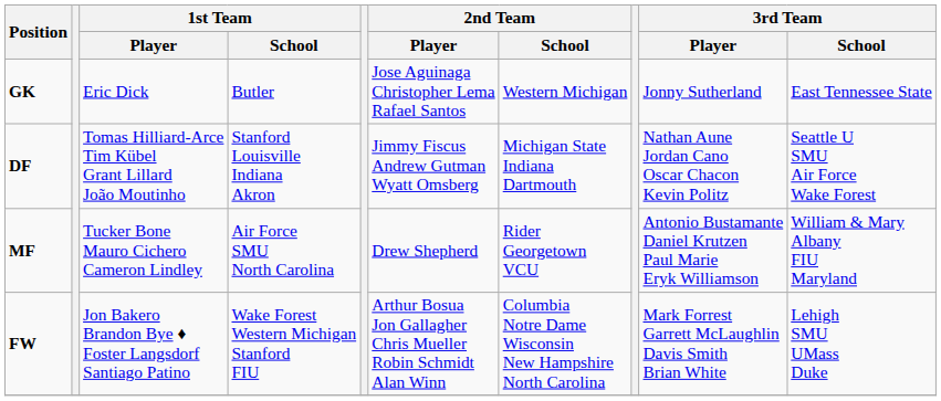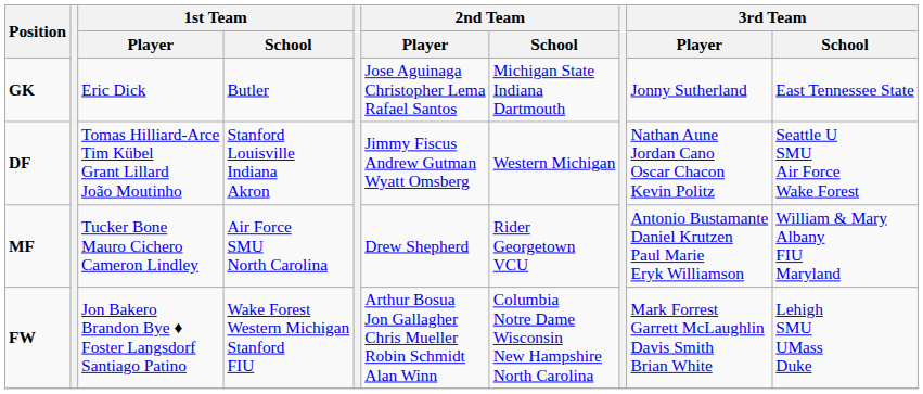 <table class="wikitable" border="1">
 <tr>
 <th rowspan="2">Position</th>
 <th rowspan="6"></th>
 <th colspan="2">1st Team</th>
 <th rowspan="6"></th>
 <th colspan="2">2nd Team</th>
 <th rowspan="6"></th>
 <th colspan="2">3rd Team</th>
 </tr>
 <tr>
 <th>Player</th>
 <th>School</th>
 <th>Player</th>
 <th>School</th>
 <th>Player</th>
 <th>School</th>
 </tr>
 <tr>
 <td><strong>GK</strong></td>
 <td><a href='#'>Eric Dick</a></td>
 <td><a href='#'>Butler</a></td>
 <td><a href='#'>Jose Aguinaga</a><br><a href='#'>Christopher Lema</a><br><a href='#'>Rafael Santos</a></td>
-<td><a href='#'>Western Michigan</a></td>
+<td><a href='#'>Michigan State</a><br><a href='#'>Indiana</a><br><a href='#'>Dartmouth</a></td>
 <td><a href='#'>Jonny Sutherland</a></td>
 <td><a href='#'>East Tennessee State</a></td>
 </tr>
 <tr>
 <td><strong>DF</strong></td>
 <td><a href='#'>Tomas Hilliard-Arce</a><br><a href='#'>Tim Kübel</a><br><a href='#'>Grant Lillard</a><br><a href='#'>João Moutinho</a></td>
 <td><a href='#'>Stanford</a><br><a href='#'>Louisville</a><br><a href='#'>Indiana</a><br><a href='#'>Akron</a></td>
 <td><a href='#'>Jimmy Fiscus</a><br><a href='#'>Andrew Gutman</a><br><a href='#'>Wyatt Omsberg</a></td>
-<td><a href='#'>Michigan State</a><br><a href='#'>Indiana</a><br><a href='#'>Dartmouth</a></td>
+<td><a href='#'>Western Michigan</a></td>
 <td><a href='#'>Nathan Aune</a><br><a href='#'>Jordan Cano</a><br><a href='#'>Oscar Chacon</a><br><a href='#'>Kevin Politz</a></td>
 <td><a href='#'>Seattle U</a><br><a href='#'>SMU</a><br><a href='#'>Air Force</a><br><a href='#'>Wake Forest</a></td>
 </tr>
 <tr>
 <td><strong>MF</strong></td>
 <td><a href='#'>Tucker Bone</a><br><a href='#'>Mauro Cichero</a><br><a href='#'>Cameron Lindley</a></td>
 <td><a href='#'>Air Force</a><br><a href='#'>SMU</a><br><a href='#'>North Carolina</a></td>
 <td><a href='#'>Drew Shepherd</a></td>
 <td><a href='#'>Rider</a><br><a href='#'>Georgetown</a><br><a href='#'>VCU</a></td>
 <td><a href='#'>Antonio Bustamante</a><br><a href='#'>Daniel Krutzen</a><br><a href='#'>Paul Marie</a><br><a href='#'>Eryk Williamson</a></td>
 <td><a href='#'>William & Mary</a><br><a href='#'>Albany</a><br><a href='#'>FIU</a><br><a href='#'>Maryland</a></td>
 </tr>
 <tr>
 <td><strong>FW</strong></td>
 <td><a href='#'>Jon Bakero</a><br><a href='#'>Brandon Bye</a> ♦<br><a href='#'>Foster Langsdorf</a><br><a href='#'>Santiago Patino</a></td>
 <td><a href='#'>Wake Forest</a><br><a href='#'>Western Michigan</a><br><a href='#'>Stanford</a><br><a href='#'>FIU</a></td>
 <td><a href='#'>Arthur Bosua</a><br><a href='#'>Jon Gallagher</a><br><a href='#'>Chris Mueller</a><br><a href='#'>Robin Schmidt</a><br><a href='#'>Alan Winn</a></td>
 <td><a href='#'>Columbia</a><br><a href='#'>Notre Dame</a><br><a href='#'>Wisconsin</a><br><a href='#'>New Hampshire</a><br><a href='#'>North Carolina</a></td>
 <td><a href='#'>Mark Forrest</a><br><a href='#'>Garrett McLaughlin</a><br><a href='#'>Davis Smith</a><br><a href='#'>Brian White</a></td>
 <td><a href='#'>Lehigh</a><br><a href='#'>SMU</a><br><a href='#'>UMass</a><br><a href='#'>Duke</a></td>
 </tr>
 <tr>
 </tr>
 </table>
